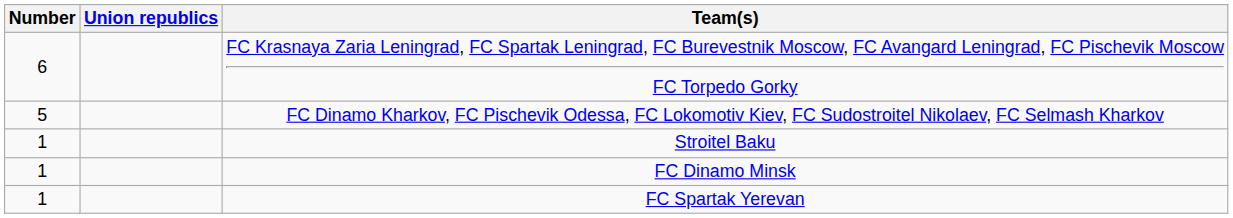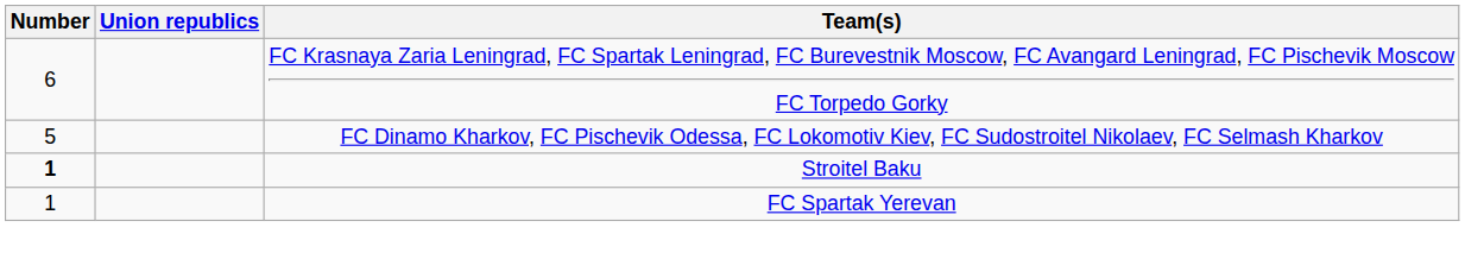 <table class="wikitable" style="text-align:center">
 <tr>
 <th>Number</th>
 <th><a href='#'>Union republics</a></th>
 <th>Team(s)</th>
 </tr>
 <tr>
 <td rowspan="1">6</td>
 <td align="left"></td>
 <td><a href='#'>FC Krasnaya Zaria Leningrad</a>, <a href='#'>FC Spartak Leningrad</a>, <a href='#'>FC Burevestnik Moscow</a>, <a href='#'>FC Avangard Leningrad</a>, <a href='#'>FC Pischevik Moscow</a><hr><a href='#'>FC Torpedo Gorky</a></td>
 </tr>
 <tr>
 <td rowspan="1">5</td>
 <td align="left"></td>
 <td><a href='#'>FC Dinamo Kharkov</a>, <a href='#'>FC Pischevik Odessa</a>, <a href='#'>FC Lokomotiv Kiev</a>, <a href='#'>FC Sudostroitel Nikolaev</a>, <a href='#'>FC Selmash Kharkov</a></td>
 </tr>
 <tr>
-<td rowspan="1">1</td>
+<td rowspan="1"><strong>1</strong></td>
 <td align="left"></td>
 <td><a href='#'>Stroitel Baku</a></td>
-</tr>
-<tr>
-<td rowspan="1">1</td>
-<td align="left"></td>
-<td><a href='#'>FC Dinamo Minsk</a></td>
 </tr>
 <tr>
 <td rowspan="1">1</td>
 <td align="left"></td>
 <td><a href='#'>FC Spartak Yerevan</a></td>
 </tr>
 </table>
